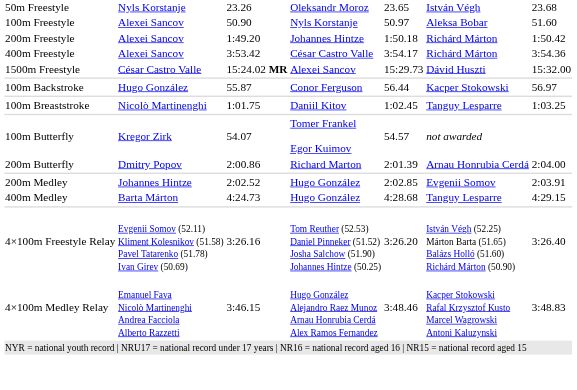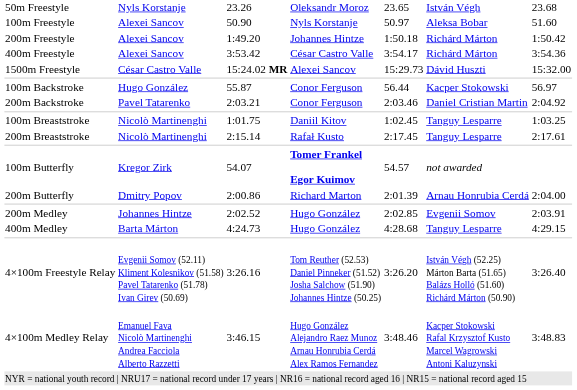 <table>
 <tr>
 <td>50m Freestyle </td>
 <td><a href='#'>Nyls Korstanje</a><br> </td>
 <td>23.26</td>
 <td><a href='#'>Oleksandr Moroz</a><br> </td>
 <td>23.65</td>
 <td><a href='#'>István Végh</a><br> </td>
 <td>23.68</td>
 </tr>
 <tr>
 <td>100m Freestyle</td>
 <td><a href='#'>Alexei Sancov</a><br> </td>
 <td>50.90</td>
 <td><a href='#'>Nyls Korstanje</a><br> </td>
 <td>50.97</td>
 <td><a href='#'>Aleksa Bobar</a><br> </td>
 <td>51.60</td>
 </tr>
 <tr>
 <td>200m Freestyle </td>
 <td><a href='#'>Alexei Sancov</a><br> </td>
 <td>1:49.20</td>
 <td><a href='#'>Johannes Hintze</a><br> </td>
 <td>1:50.18</td>
 <td><a href='#'>Richárd Márton</a><br> </td>
 <td>1:50.42</td>
 </tr>
 <tr>
 <td>400m Freestyle </td>
 <td><a href='#'>Alexei Sancov</a><br> </td>
 <td>3:53.42</td>
 <td><a href='#'>César Castro Valle</a><br> </td>
 <td>3:54.17</td>
 <td><a href='#'>Richárd Márton</a><br> </td>
 <td>3:54.36</td>
 </tr>
 <tr>
 <td>1500m Freestyle </td>
 <td><a href='#'>César Castro Valle</a> <br> </td>
 <td>15:24.02 <strong>MR</strong></td>
 <td><a href='#'>Alexei Sancov</a> <br> </td>
 <td>15:29.73</td>
 <td><a href='#'>Dávid Huszti</a> <br> </td>
 <td>15:32.00</td>
 </tr>
 <tr bgcolor=#DDDDDD>
 <td colspan=7></td>
 </tr>
 <tr>
 <td>100m Backstroke</td>
 <td><a href='#'>Hugo González</a><br> </td>
 <td>55.87</td>
 <td><a href='#'>Conor Ferguson</a><br> </td>
 <td>56.44</td>
 <td><a href='#'>Kacper Stokowski</a><br> </td>
 <td>56.97</td>
 </tr>
+<tr>
+<td>200m Backstroke</td>
+<td><a href='#'>Pavel Tatarenko</a> <br> </td>
+<td>2:03.21</td>
+<td><a href='#'>Conor Ferguson</a> <br> </td>
+<td>2:03.46</td>
+<td><a href='#'>Daniel Cristian Martin</a> <br> </td>
+<td>2:04.92</td>
+</tr>
 <tr bgcolor=#DDDDDD>
 <td colspan=7></td>
 </tr>
 <tr>
 <td>100m Breaststroke</td>
 <td><a href='#'>Nicolò Martinenghi</a><br> </td>
 <td>1:01.75</td>
 <td><a href='#'>Daniil Kitov</a><br> </td>
 <td>1:02.45</td>
 <td><a href='#'>Tanguy Lesparre</a><br> </td>
 <td>1:03.25</td>
 </tr>
+<tr>
+<td>200m Breaststroke </td>
+<td><a href='#'>Nicolò Martinenghi</a><br> </td>
+<td>2:15.14</td>
+<td><a href='#'>Rafał Kusto</a><br> </td>
+<td>2:17.45</td>
+<td><a href='#'>Tanguy Lesparre</a><br> </td>
+<td>2:17.61</td>
+</tr>
 <tr bgcolor=#DDDDDD>
 <td colspan=7></td>
 </tr>
 <tr>
 <td>100m Butterfly</td>
 <td><a href='#'>Kregor Zirk</a><br> </td>
 <td>54.07</td>
-<td><a href='#'>Tomer Frankel</a><br> <br><a href='#'>Egor Kuimov</a><br></td>
+<td><strong><a href='#'>Tomer Frankel</a><br> <br><a href='#'>Egor Kuimov</a><br></strong></td>
 <td>54.57</td>
 <td><em>not awarded</em></td>
 <td></td>
 </tr>
 <tr>
 <td>200m Butterfly</td>
 <td><a href='#'>Dmitry Popov</a> <br> </td>
 <td>2:00.86</td>
 <td><a href='#'>Richard Marton</a> <br> </td>
 <td>2:01.39</td>
 <td><a href='#'>Arnau Honrubia Cerdá</a> <br> </td>
 <td>2:04.00</td>
 </tr>
 <tr bgcolor=#DDDDDD>
 <td colspan=7></td>
 </tr>
 <tr>
 <td>200m Medley </td>
 <td><a href='#'>Johannes Hintze</a><br> </td>
 <td>2:02.52</td>
 <td><a href='#'>Hugo González</a><br> </td>
 <td>2:02.85</td>
 <td><a href='#'>Evgenii Somov</a><br> </td>
 <td>2:03.91</td>
 </tr>
 <tr>
 <td>400m Medley </td>
 <td><a href='#'>Barta Márton</a> <br> </td>
 <td>4:24.73</td>
 <td><a href='#'>Hugo González</a> <br> </td>
 <td>4:28.68</td>
 <td><a href='#'>Tanguy Lesparre</a> <br> </td>
 <td>4:29.15</td>
 </tr>
 <tr bgcolor=#DDDDDD>
 <td colspan=7></td>
 </tr>
 <tr>
 <td>4×100m Freestyle Relay</td>
 <td> <br><small> <a href='#'>Evgenii Somov</a> (52.11)<br><a href='#'>Kliment Kolesnikov</a> (51.58) <br> <a href='#'>Pavel Tatarenko</a> (51.78)<br><a href='#'>Ivan Girev</a> (50.69)</small></td>
 <td>3:26.16</td>
 <td> <br><small> <a href='#'>Tom Reuther</a> (52.53)<br><a href='#'>Daniel Pinneker</a> (51.52) <br> <a href='#'>Josha Salchow</a> (51.90) <br><a href='#'>Johannes Hintze</a> (50.25)</small></td>
 <td>3:26.20</td>
 <td> <br><small> <a href='#'>István Végh</a> (52.25)<br>Márton Barta (51.65) <br> <a href='#'>Balázs Holló</a> (51.60) <br><a href='#'>Richárd Márton</a> (50.90)</small></td>
 <td>3:26.40</td>
 </tr>
 <tr>
 <td>4×100m Medley Relay</td>
 <td> <br><small> <a href='#'>Emanuel Fava</a><br><a href='#'>Nicolò Martinenghi</a><br><a href='#'>Andrea Facciola</a><br><a href='#'>Alberto Razzetti</a></small></td>
 <td>3:46.15</td>
 <td> <br><small> <a href='#'>Hugo González</a><br><a href='#'>Alejandro Raez Munoz</a><br><a href='#'>Arnau Honrubia Cerdá</a><br><a href='#'>Alex Ramos Fernandez</a></small></td>
 <td>3:48.46</td>
 <td> <br><small> <a href='#'>Kacper Stokowski</a><br><a href='#'>Rafal Krzysztof Kusto</a><br><a href='#'>Marcel Wagrowski</a><br><a href='#'>Antoni Kaluzynski</a></small></td>
 <td>3:48.83</td>
 </tr>
 <tr bgcolor= e8e8e8>
 <td colspan=7><small> NYR = national youth record  |  NRU17 = national record under 17 years  |  NR16 = national record aged 16  |  NR15 = national record aged 15</small></td>
 </tr>
 </table>
